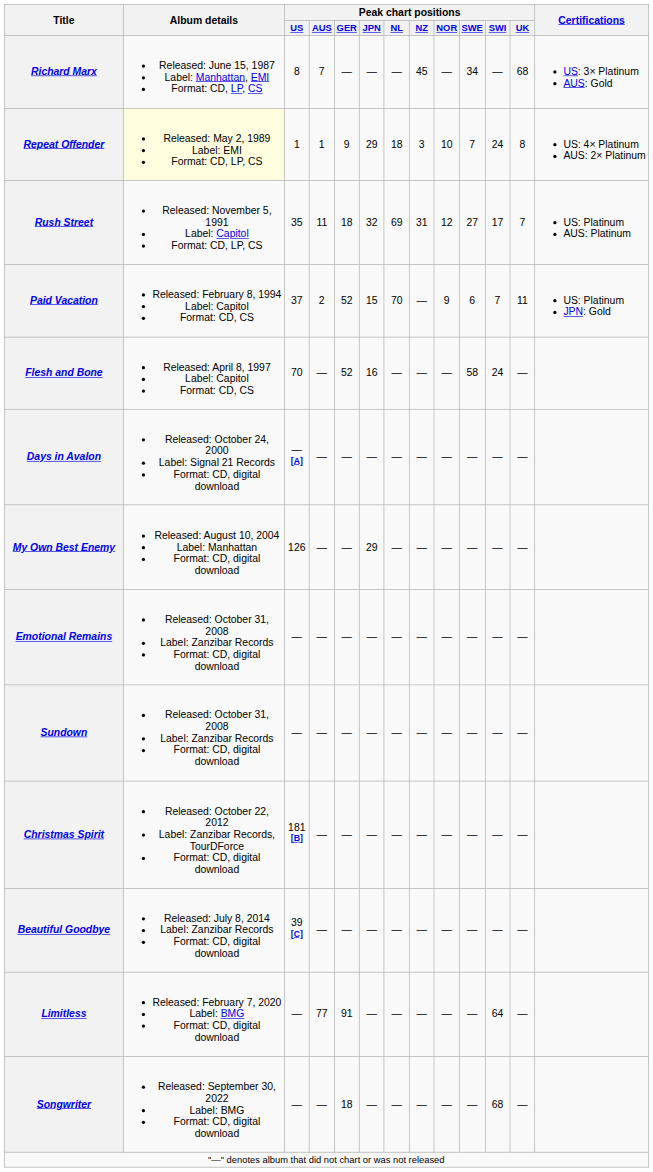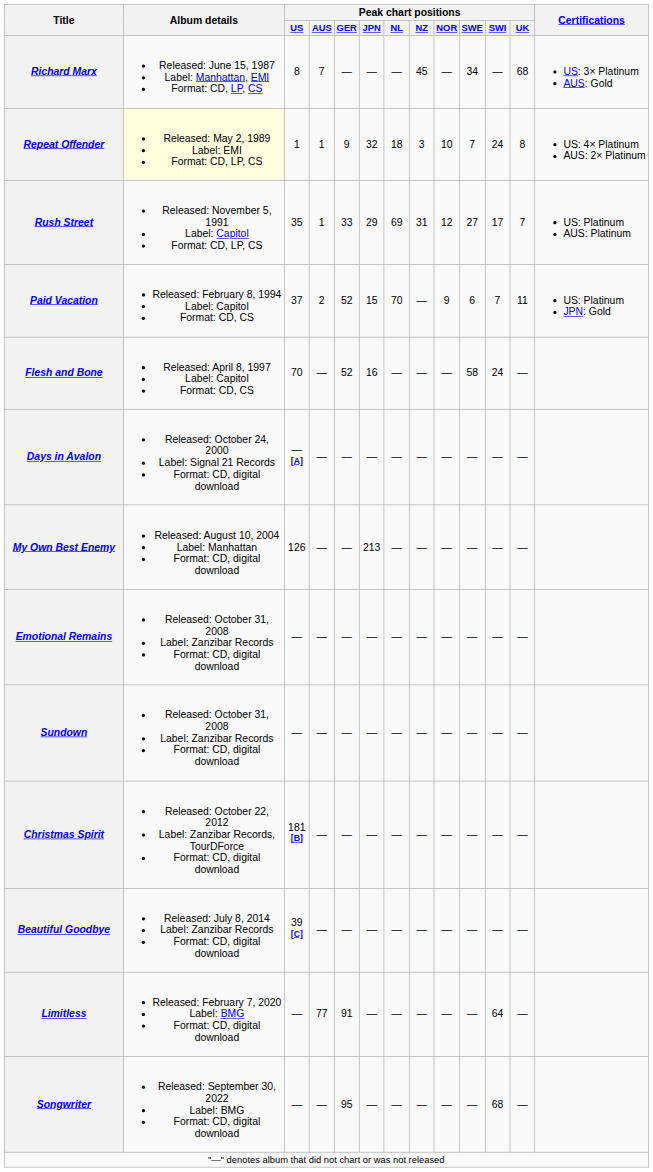 <table class="wikitable plainrowheaders" style="text-align:center;" border="1">
 <tr>
 <th scope="col" rowspan="2" style="width:11em;">Title</th>
 <th scope="col" rowspan="2" style="width:15em;">Album details</th>
 <th scope="col" colspan="10">Peak chart positions</th>
 <th scope="col" rowspan="2"><a href='#'>Certifications</a></th>
 </tr>
 <tr>
 <th scope="col" style="width:2.2em;font-size:90%;"><a href='#'>US</a><br></th>
 <th scope="col" style="width:2.2em;font-size:90%;"><a href='#'>AUS</a><br></th>
 <th scope="col" style="width:2.2em;font-size:90%;"><a href='#'>GER</a><br></th>
 <th scope="col" style="width:2.2em;font-size:90%;"><a href='#'>JPN</a><br></th>
 <th scope="col" style="width:2.2em;font-size:90%;"><a href='#'>NL</a><br></th>
 <th scope="col" style="width:2.2em;font-size:90%;"><a href='#'>NZ</a><br></th>
 <th scope="col" style="width:2.2em;font-size:90%;"><a href='#'>NOR</a><br></th>
 <th scope="col" style="width:2.2em;font-size:90%;"><a href='#'>SWE</a><br></th>
 <th scope="col" style="width:2.2em;font-size:90%;"><a href='#'>SWI</a><br></th>
 <th scope="col" style="width:2.2em;font-size:90%;"><a href='#'>UK</a><br></th>
 </tr>
 <tr>
 <th scope="row"><em><a href='#'>Richard Marx</a></em></th>
 <td><br><ul><li>Released: June 15, 1987</li><li>Label: <a href='#'>Manhattan</a>, <a href='#'>EMI</a></li><li>Format: CD, <a href='#'>LP</a>, <a href='#'>CS</a></li></ul></td>
 <td>8</td>
 <td>7</td>
 <td>—</td>
 <td>—</td>
 <td>—</td>
 <td>45</td>
 <td>—</td>
 <td>34</td>
 <td>—</td>
 <td>68</td>
 <td style="text-align:left;"><br><ul><li><a href='#'>US</a>: 3× Platinum</li><li><a href='#'>AUS</a>: Gold</li></ul></td>
 </tr>
 <tr>
 <th scope="row"><em><a href='#'>Repeat Offender</a></em></th>
 <td style="background: lightyellow;"><br><ul><li>Released: May 2, 1989</li><li>Label: EMI</li><li>Format: CD, LP, CS</li></ul></td>
 <td>1</td>
 <td>1</td>
 <td>9</td>
-<td>29</td>
+<td>32</td>
 <td>18</td>
 <td>3</td>
 <td>10</td>
 <td>7</td>
 <td>24</td>
 <td>8</td>
 <td style="text-align:left;"><br><ul><li>US: 4× Platinum</li><li>AUS: 2× Platinum</li></ul></td>
 </tr>
 <tr>
 <th scope="row"><em><a href='#'>Rush Street</a></em></th>
 <td><br><ul><li>Released: November 5, 1991</li><li>Label: <a href='#'>Capitol</a></li><li>Format: CD, LP, CS</li></ul></td>
 <td>35</td>
-<td>11</td>
-<td>18</td>
-<td>32</td>
+<td>1</td>
+<td>33</td>
+<td>29</td>
 <td>69</td>
 <td>31</td>
 <td>12</td>
 <td>27</td>
 <td>17</td>
 <td>7</td>
 <td style="text-align:left;"><br><ul><li>US: Platinum</li><li>AUS: Platinum</li></ul></td>
 </tr>
 <tr>
 <th scope="row"><em><a href='#'>Paid Vacation</a></em></th>
 <td><br><ul><li>Released: February 8, 1994</li><li>Label: Capitol</li><li>Format: CD, CS</li></ul></td>
 <td>37</td>
 <td>2</td>
 <td>52</td>
 <td>15</td>
 <td>70</td>
 <td>—</td>
 <td>9</td>
 <td>6</td>
 <td>7</td>
 <td>11</td>
 <td style="text-align:left;"><br><ul><li>US: Platinum</li><li><a href='#'>JPN</a>: Gold</li></ul></td>
 </tr>
 <tr>
 <th scope="row"><em><a href='#'>Flesh and Bone</a></em></th>
 <td><br><ul><li>Released: April 8, 1997</li><li>Label: Capitol</li><li>Format: CD, CS</li></ul></td>
 <td>70</td>
 <td>—</td>
 <td>52</td>
 <td>16</td>
 <td>—</td>
 <td>—</td>
 <td>—</td>
 <td>58</td>
 <td>24</td>
 <td>—</td>
 <td style="text-align:left;"></td>
 </tr>
 <tr>
 <th scope="row"><em><a href='#'>Days in Avalon</a></em></th>
 <td><br><ul><li>Released: October 24, 2000</li><li>Label: Signal 21 Records</li><li>Format: CD, digital download</li></ul></td>
 <td>—<br><sup><a href='#'><strong>[A]</strong></a></sup></td>
 <td>—</td>
 <td>—</td>
 <td>—</td>
 <td>—</td>
 <td>—</td>
 <td>—</td>
 <td>—</td>
 <td>—</td>
 <td>—</td>
 <td style="text-align:left;"></td>
 </tr>
 <tr>
 <th scope="row"><em><a href='#'>My Own Best Enemy</a></em></th>
 <td><br><ul><li>Released: August 10, 2004</li><li>Label: Manhattan</li><li>Format: CD, digital download</li></ul></td>
 <td>126</td>
 <td>—</td>
 <td>—</td>
-<td>29</td>
+<td>213</td>
 <td>—</td>
 <td>—</td>
 <td>—</td>
 <td>—</td>
 <td>—</td>
 <td>—</td>
 <td style="text-align:left;"></td>
 </tr>
 <tr>
 <th scope="row"><em><a href='#'>Emotional Remains</a></em></th>
 <td><br><ul><li>Released: October 31, 2008</li><li>Label: Zanzibar Records</li><li>Format: CD, digital download</li></ul></td>
 <td>—</td>
 <td>—</td>
 <td>—</td>
 <td>—</td>
 <td>—</td>
 <td>—</td>
 <td>—</td>
 <td>—</td>
 <td>—</td>
 <td>—</td>
 <td style="text-align:left;"></td>
 </tr>
 <tr>
 <th scope="row"><em><a href='#'>Sundown</a></em></th>
 <td><br><ul><li>Released: October 31, 2008</li><li>Label: Zanzibar Records</li><li>Format: CD, digital download</li></ul></td>
 <td>—</td>
 <td>—</td>
 <td>—</td>
 <td>—</td>
 <td>—</td>
 <td>—</td>
 <td>—</td>
 <td>—</td>
 <td>—</td>
 <td>—</td>
 <td style="text-align:left;"></td>
 </tr>
 <tr>
 <th scope="row"><em><a href='#'>Christmas Spirit</a></em></th>
 <td><br><ul><li>Released: October 22, 2012</li><li>Label: Zanzibar Records, TourDForce</li><li>Format: CD, digital download</li></ul></td>
 <td>181<br><sup><a href='#'><strong>[B]</strong></a></sup></td>
 <td>—</td>
 <td>—</td>
 <td>—</td>
 <td>—</td>
 <td>—</td>
 <td>—</td>
 <td>—</td>
 <td>—</td>
 <td>—</td>
 <td style="text-align:left;"></td>
 </tr>
 <tr>
 <th scope="row"><em><a href='#'>Beautiful Goodbye</a></em></th>
 <td><br><ul><li>Released: July 8, 2014</li><li>Label: Zanzibar Records</li><li>Format: CD, digital download</li></ul></td>
 <td>39<br><sup><a href='#'><strong>[C]</strong></a></sup></td>
 <td>—</td>
 <td>—</td>
 <td>—</td>
 <td>—</td>
 <td>—</td>
 <td>—</td>
 <td>—</td>
 <td>—</td>
 <td>—</td>
 <td style="text-align:left;"></td>
 </tr>
 <tr>
 <th scope="row"><em><a href='#'>Limitless</a></em></th>
 <td><br><ul><li>Released: February 7, 2020</li><li>Label: <a href='#'>BMG</a></li><li>Format: CD, digital download</li></ul></td>
 <td>—</td>
 <td>77</td>
 <td>91</td>
 <td>—</td>
 <td>—</td>
 <td>—</td>
 <td>—</td>
 <td>—</td>
 <td>64</td>
 <td>—</td>
 <td style="text-align:left;"></td>
 </tr>
 <tr>
 <th scope="row"><em><a href='#'>Songwriter</a></em></th>
 <td><br><ul><li>Released: September 30, 2022</li><li>Label: BMG</li><li>Format: CD, digital download</li></ul></td>
 <td>—</td>
 <td>—</td>
-<td>18</td>
+<td>95</td>
 <td>—</td>
 <td>—</td>
 <td>—</td>
 <td>—</td>
 <td>—</td>
 <td>68</td>
 <td>—</td>
 <td style="text-align:left;"></td>
 </tr>
 <tr>
 <td align="center" colspan="15" style="font-size:90%">"—" denotes album that did not chart or was not released</td>
 </tr>
 </table>
